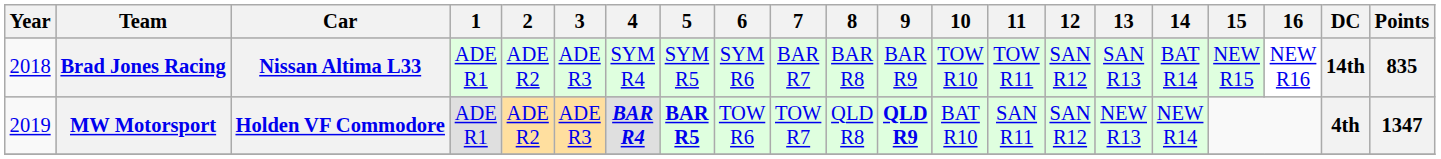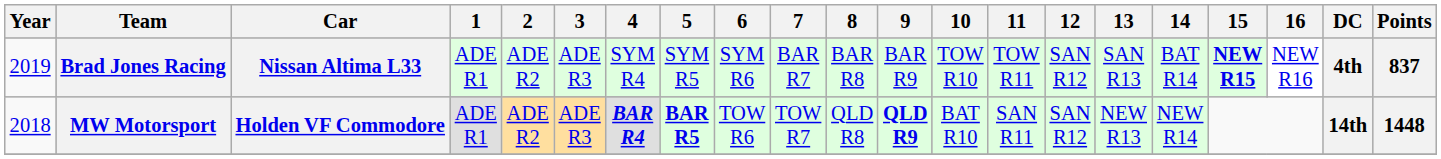 <table class="wikitable" style="text-align:center; font-size:85%">
 <tr>
 <th>Year</th>
 <th>Team</th>
 <th>Car</th>
 <th>1</th>
 <th>2</th>
 <th>3</th>
 <th>4</th>
 <th>5</th>
 <th>6</th>
 <th>7</th>
 <th>8</th>
 <th>9</th>
 <th>10</th>
 <th>11</th>
 <th>12</th>
 <th>13</th>
 <th>14</th>
 <th>15</th>
 <th>16</th>
 <th>DC</th>
 <th>Points</th>
 </tr>
 <tr>
-<td><a href='#'>2018</a></td>
+<td><a href='#'>2019</a></td>
 <th nowrap><a href='#'>Brad Jones Racing</a></th>
 <th nowrap><a href='#'>Nissan Altima L33</a></th>
 <td style="background: #dfffdf"><a href='#'>ADE<br>R1</a><br></td>
 <td style="background: #dfffdf"><a href='#'>ADE<br>R2</a><br></td>
 <td style="background: #dfffdf"><a href='#'>ADE<br>R3</a><br></td>
 <td style="background: #dfffdf"><a href='#'>SYM<br>R4</a><br></td>
 <td style="background: #dfffdf"><a href='#'>SYM<br>R5</a><br></td>
 <td style="background: #dfffdf"><a href='#'>SYM<br>R6</a><br></td>
 <td style="background: #dfffdf"><a href='#'>BAR<br>R7</a><br></td>
 <td style="background: #dfffdf"><a href='#'>BAR<br>R8</a><br></td>
 <td style="background: #dfffdf"><a href='#'>BAR<br>R9</a><br></td>
 <td style="background: #dfffdf"><a href='#'>TOW<br>R10</a><br></td>
 <td style="background: #dfffdf"><a href='#'>TOW<br>R11</a><br></td>
 <td style="background: #dfffdf"><a href='#'>SAN<br>R12</a><br></td>
 <td style="background: #dfffdf"><a href='#'>SAN<br>R13</a><br></td>
 <td style="background: #dfffdf"><a href='#'>BAT<br>R14</a><br></td>
-<td style="background: #dfffdf"><a href='#'>NEW<br>R15</a><br></td>
+<td style="background: #dfffdf"><strong><a href='#'>NEW<br>R15</a><br></strong></td>
 <td style="background: #ffffff"><a href='#'>NEW<br>R16</a><br></td>
-<th>14th</th>
-<th>835</th>
+<th>4th</th>
+<th>837</th>
 </tr>
 <tr>
-<td><a href='#'>2019</a></td>
+<td><a href='#'>2018</a></td>
 <th nowrap><a href='#'>MW Motorsport</a></th>
 <th nowrap><a href='#'>Holden VF Commodore</a></th>
 <td style="background:#dfdfdf;"><a href='#'>ADE<br>R1</a><br></td>
 <td style="background:#ffdf9f;"><a href='#'>ADE<br>R2</a><br></td>
 <td style="background:#ffdf9f;"><a href='#'>ADE<br>R3</a><br></td>
 <td style="background:#dfdfdf;"><strong><em><a href='#'>BAR<br>R4</a></em></strong><br></td>
 <td style="background:#dfffdf;"><strong><a href='#'>BAR<br>R5</a></strong><br></td>
 <td style="background:#dfffdf;"><a href='#'>TOW<br>R6</a><br></td>
 <td style="background:#dfffdf;"><a href='#'>TOW<br>R7</a><br></td>
 <td style="background:#dfffdf;"><a href='#'>QLD<br>R8</a><br></td>
 <td style="background:#dfffdf;"><strong><a href='#'>QLD<br>R9</a><br></strong></td>
 <td style="background:#dfffdf;"><a href='#'>BAT<br>R10</a><br></td>
 <td style="background:#dfffdf;"><a href='#'>SAN<br>R11</a><br></td>
 <td style="background:#dfffdf;"><a href='#'>SAN<br>R12</a><br></td>
 <td style="background:#dfffdf;"><a href='#'>NEW<br>R13</a><br></td>
 <td style="background:#dfffdf;"><a href='#'>NEW<br>R14</a><br></td>
 <td colspan=2></td>
-<th>4th</th>
-<th>1347</th>
+<th>14th</th>
+<th>1448</th>
 </tr>
 <tr>
 </tr>
 </table>
